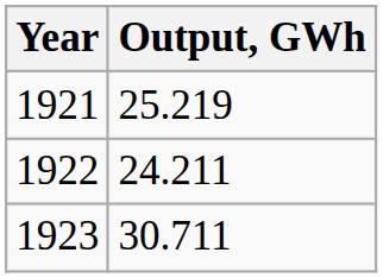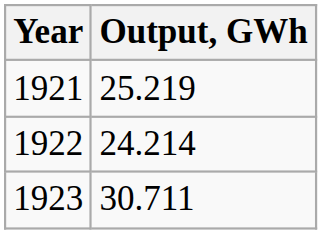 <table class="wikitable">
 <tr>
 <th>Year</th>
 <th>Output, GWh</th>
 </tr>
 <tr>
 <td>1921</td>
 <td>25.219</td>
 </tr>
 <tr>
 <td>1922</td>
-<td>24.211</td>
+<td>24.214</td>
 </tr>
 <tr>
 <td>1923</td>
 <td>30.711</td>
 </tr>
 </table>
